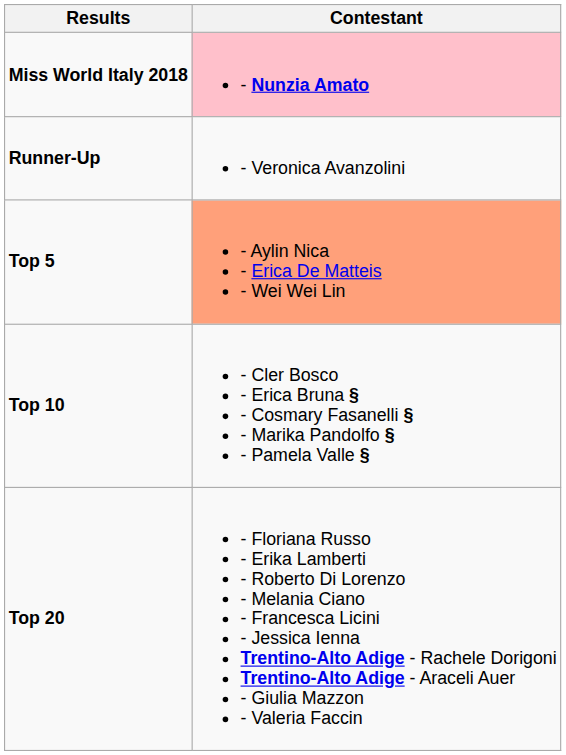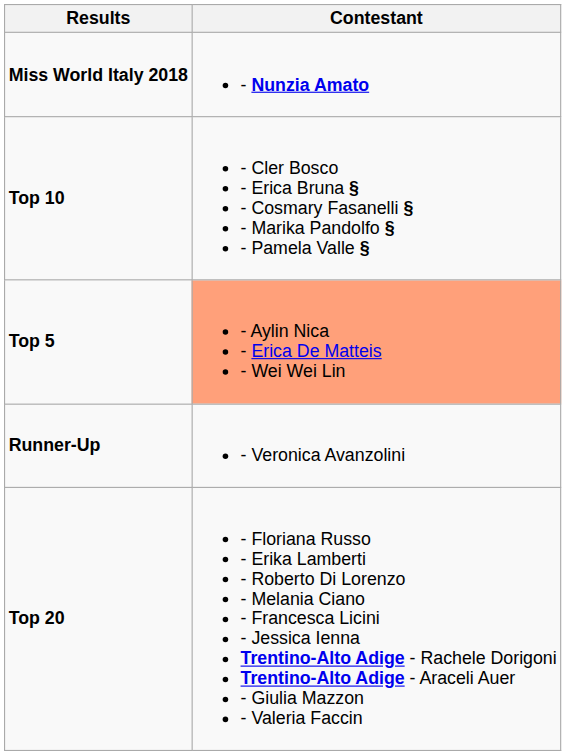 <table class="wikitable">
 <tr>
 <th>Results</th>
 <th>Contestant</th>
 </tr>
 <tr>
 <td><strong>Miss World Italy 2018</strong></td>
-<td style="background: pink;"><br><ul><li><strong></strong> - <strong><a href='#'>Nunzia Amato</a></strong></li></ul></td>
+<td><br><ul><li><strong></strong> - <strong><a href='#'>Nunzia Amato</a></strong></li></ul></td>
+</tr>
+<tr>
+<td><strong>Top 10</strong></td>
+<td><br><ul><li><strong></strong> - Cler Bosco</li><li><strong></strong> - Erica Bruna <strong>§</strong></li><li><strong></strong> - Cosmary Fasanelli <strong>§</strong></li><li><strong></strong> - Marika Pandolfo <strong>§</strong></li><li><strong></strong> - Pamela Valle <strong>§</strong></li></ul></td>
+</tr>
+<tr>
+<td><strong>Top 5</strong></td>
+<td style="background: lightsalmon;"><br><ul><li><strong></strong> - Aylin Nica</li><li><strong></strong> - <a href='#'>Erica De Matteis</a></li><li><strong></strong> - Wei Wei Lin</li></ul></td>
 </tr>
 <tr>
 <td><strong>Runner-Up</strong></td>
 <td><br><ul><li><strong></strong> - Veronica Avanzolini</li></ul></td>
 </tr>
 <tr>
-<td><strong>Top 5</strong></td>
-<td style="background: lightsalmon;"><br><ul><li><strong></strong> - Aylin Nica</li><li><strong></strong> - <a href='#'>Erica De Matteis</a></li><li><strong></strong> - Wei Wei Lin</li></ul></td>
-</tr>
-<tr>
-<td><strong>Top 10</strong></td>
-<td><br><ul><li><strong></strong> - Cler Bosco</li><li><strong></strong> - Erica Bruna <strong>§</strong></li><li><strong></strong> - Cosmary Fasanelli <strong>§</strong></li><li><strong></strong> - Marika Pandolfo <strong>§</strong></li><li><strong></strong> - Pamela Valle <strong>§</strong></li></ul></td>
-</tr>
-<tr>
 <td><strong>Top 20</strong></td>
 <td><br><ul><li><strong></strong> - Floriana Russo</li><li><strong></strong> - Erika Lamberti</li><li><strong></strong> - Roberto Di Lorenzo</li><li><strong></strong> - Melania Ciano</li><li><strong></strong> - Francesca Licini</li><li><strong></strong> - Jessica Ienna</li><li><strong> <a href='#'>Trentino-Alto Adige</a></strong> - Rachele Dorigoni</li><li><strong> <a href='#'>Trentino-Alto Adige</a></strong> - Araceli Auer</li><li><strong></strong> - Giulia Mazzon</li><li><strong></strong> - Valeria Faccin</li></ul></td>
 </tr>
 </table>
